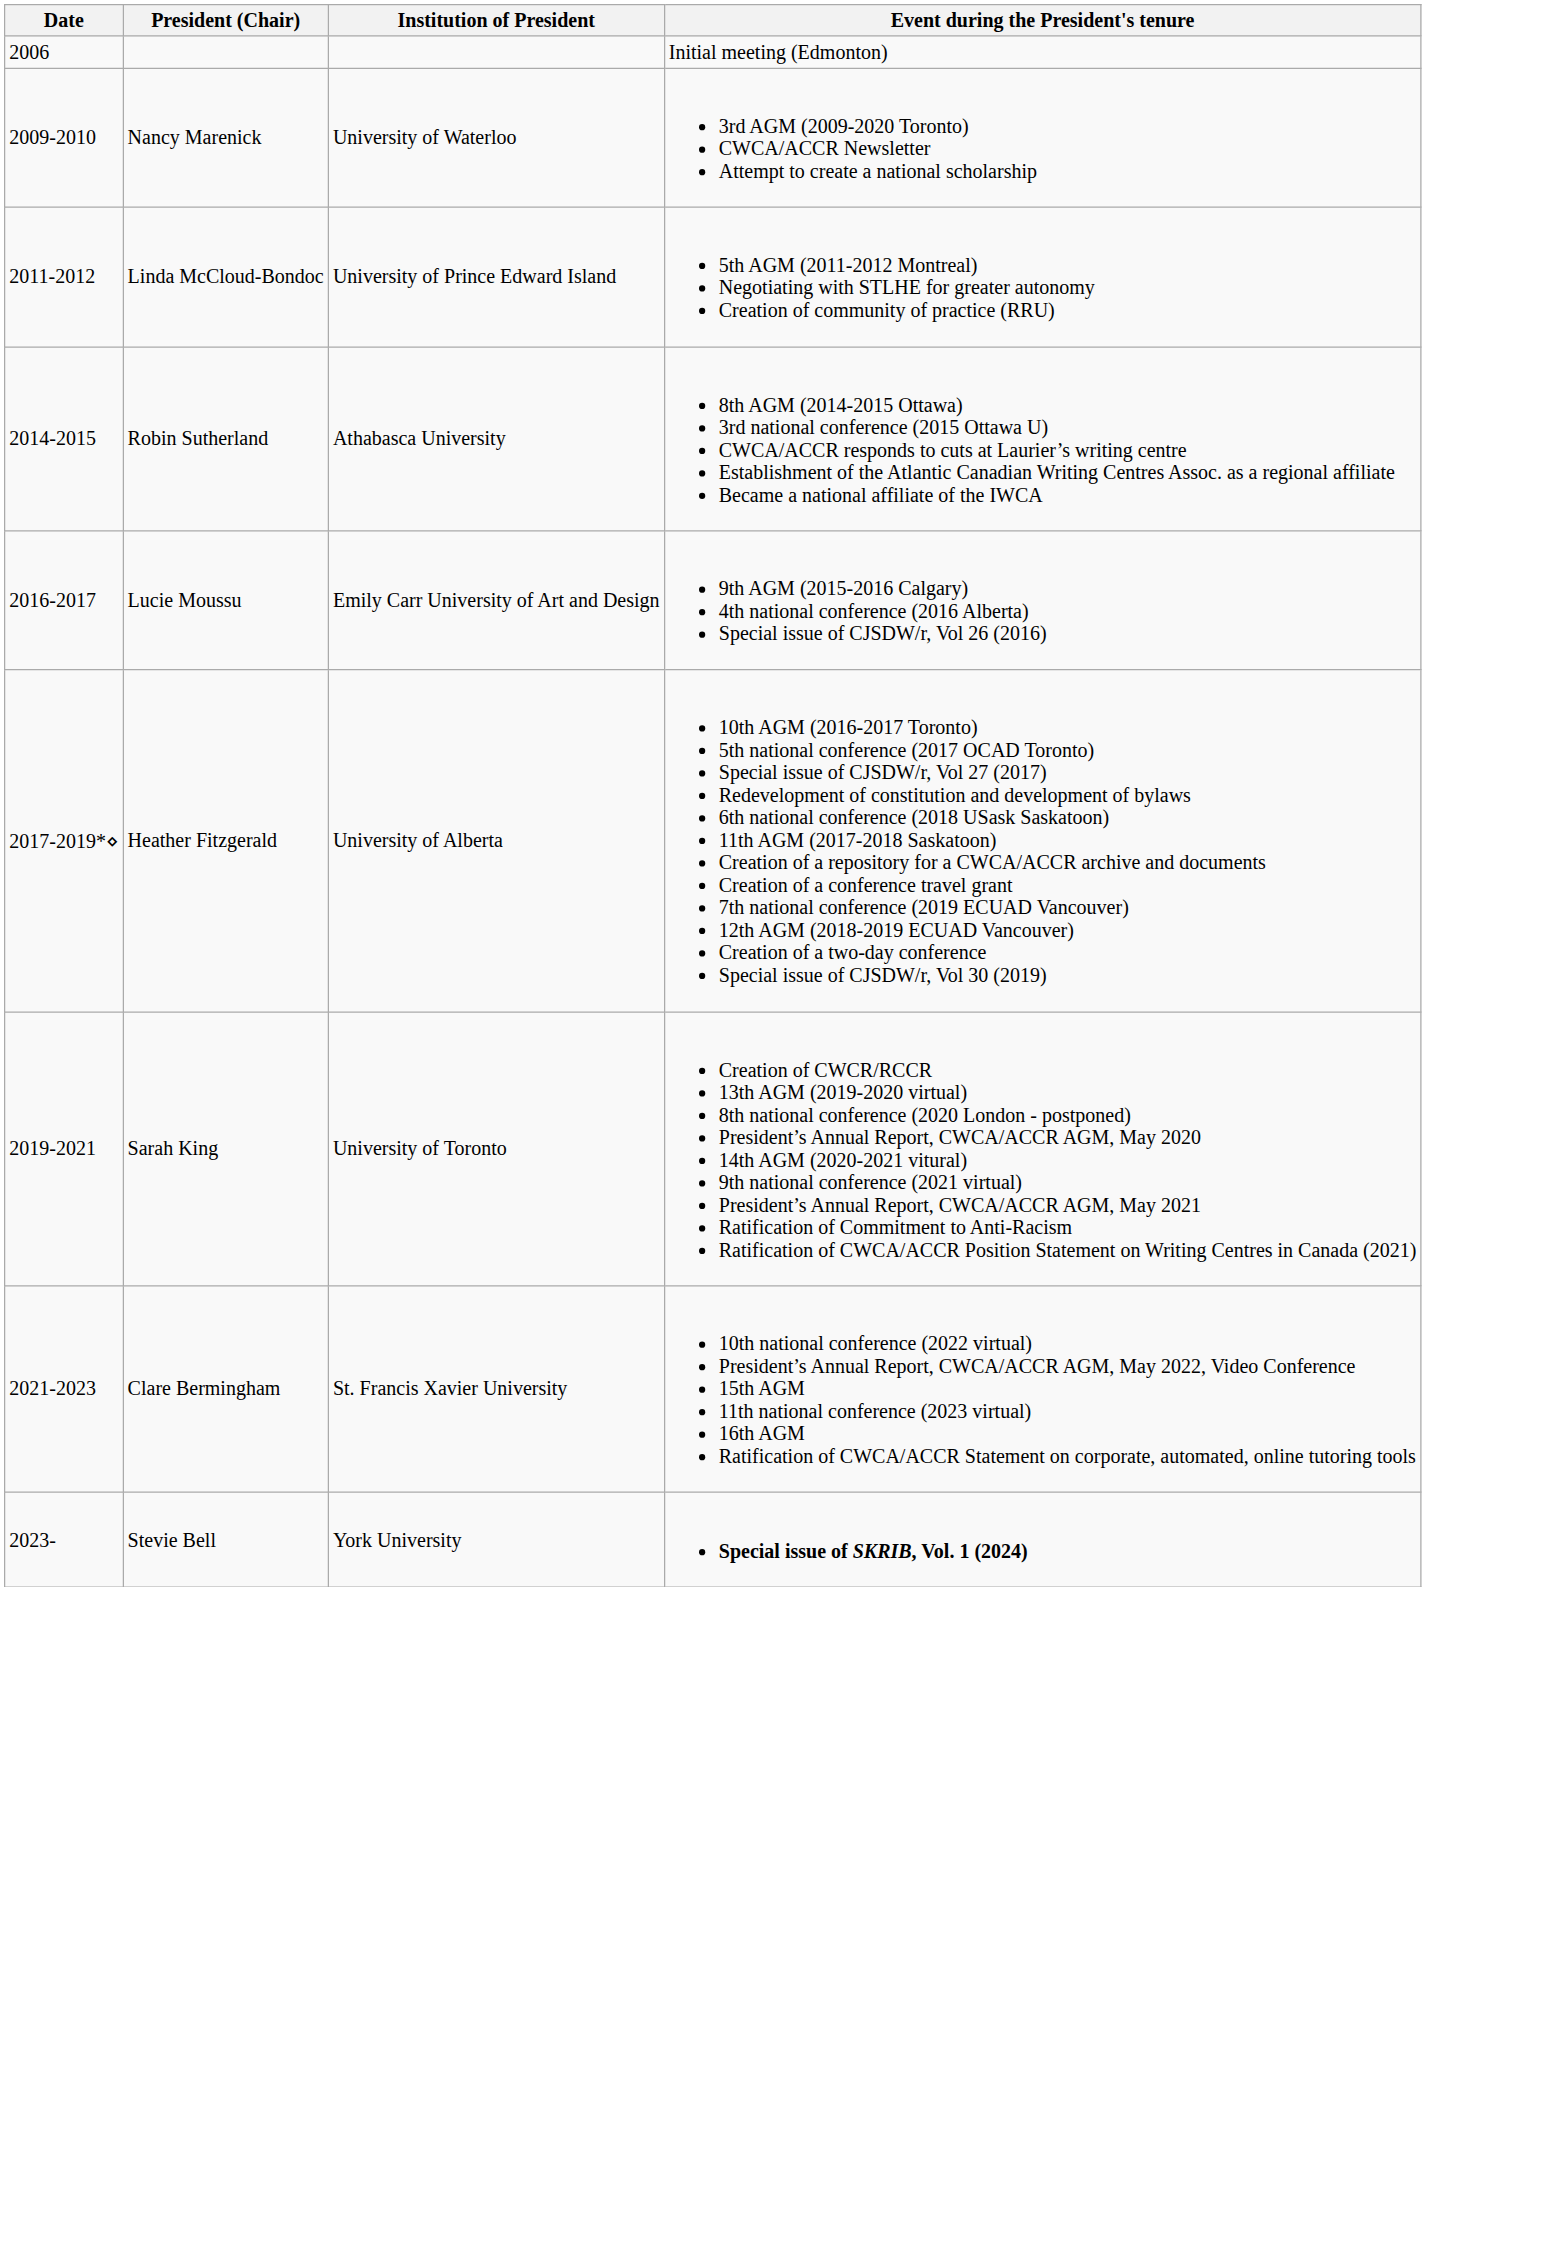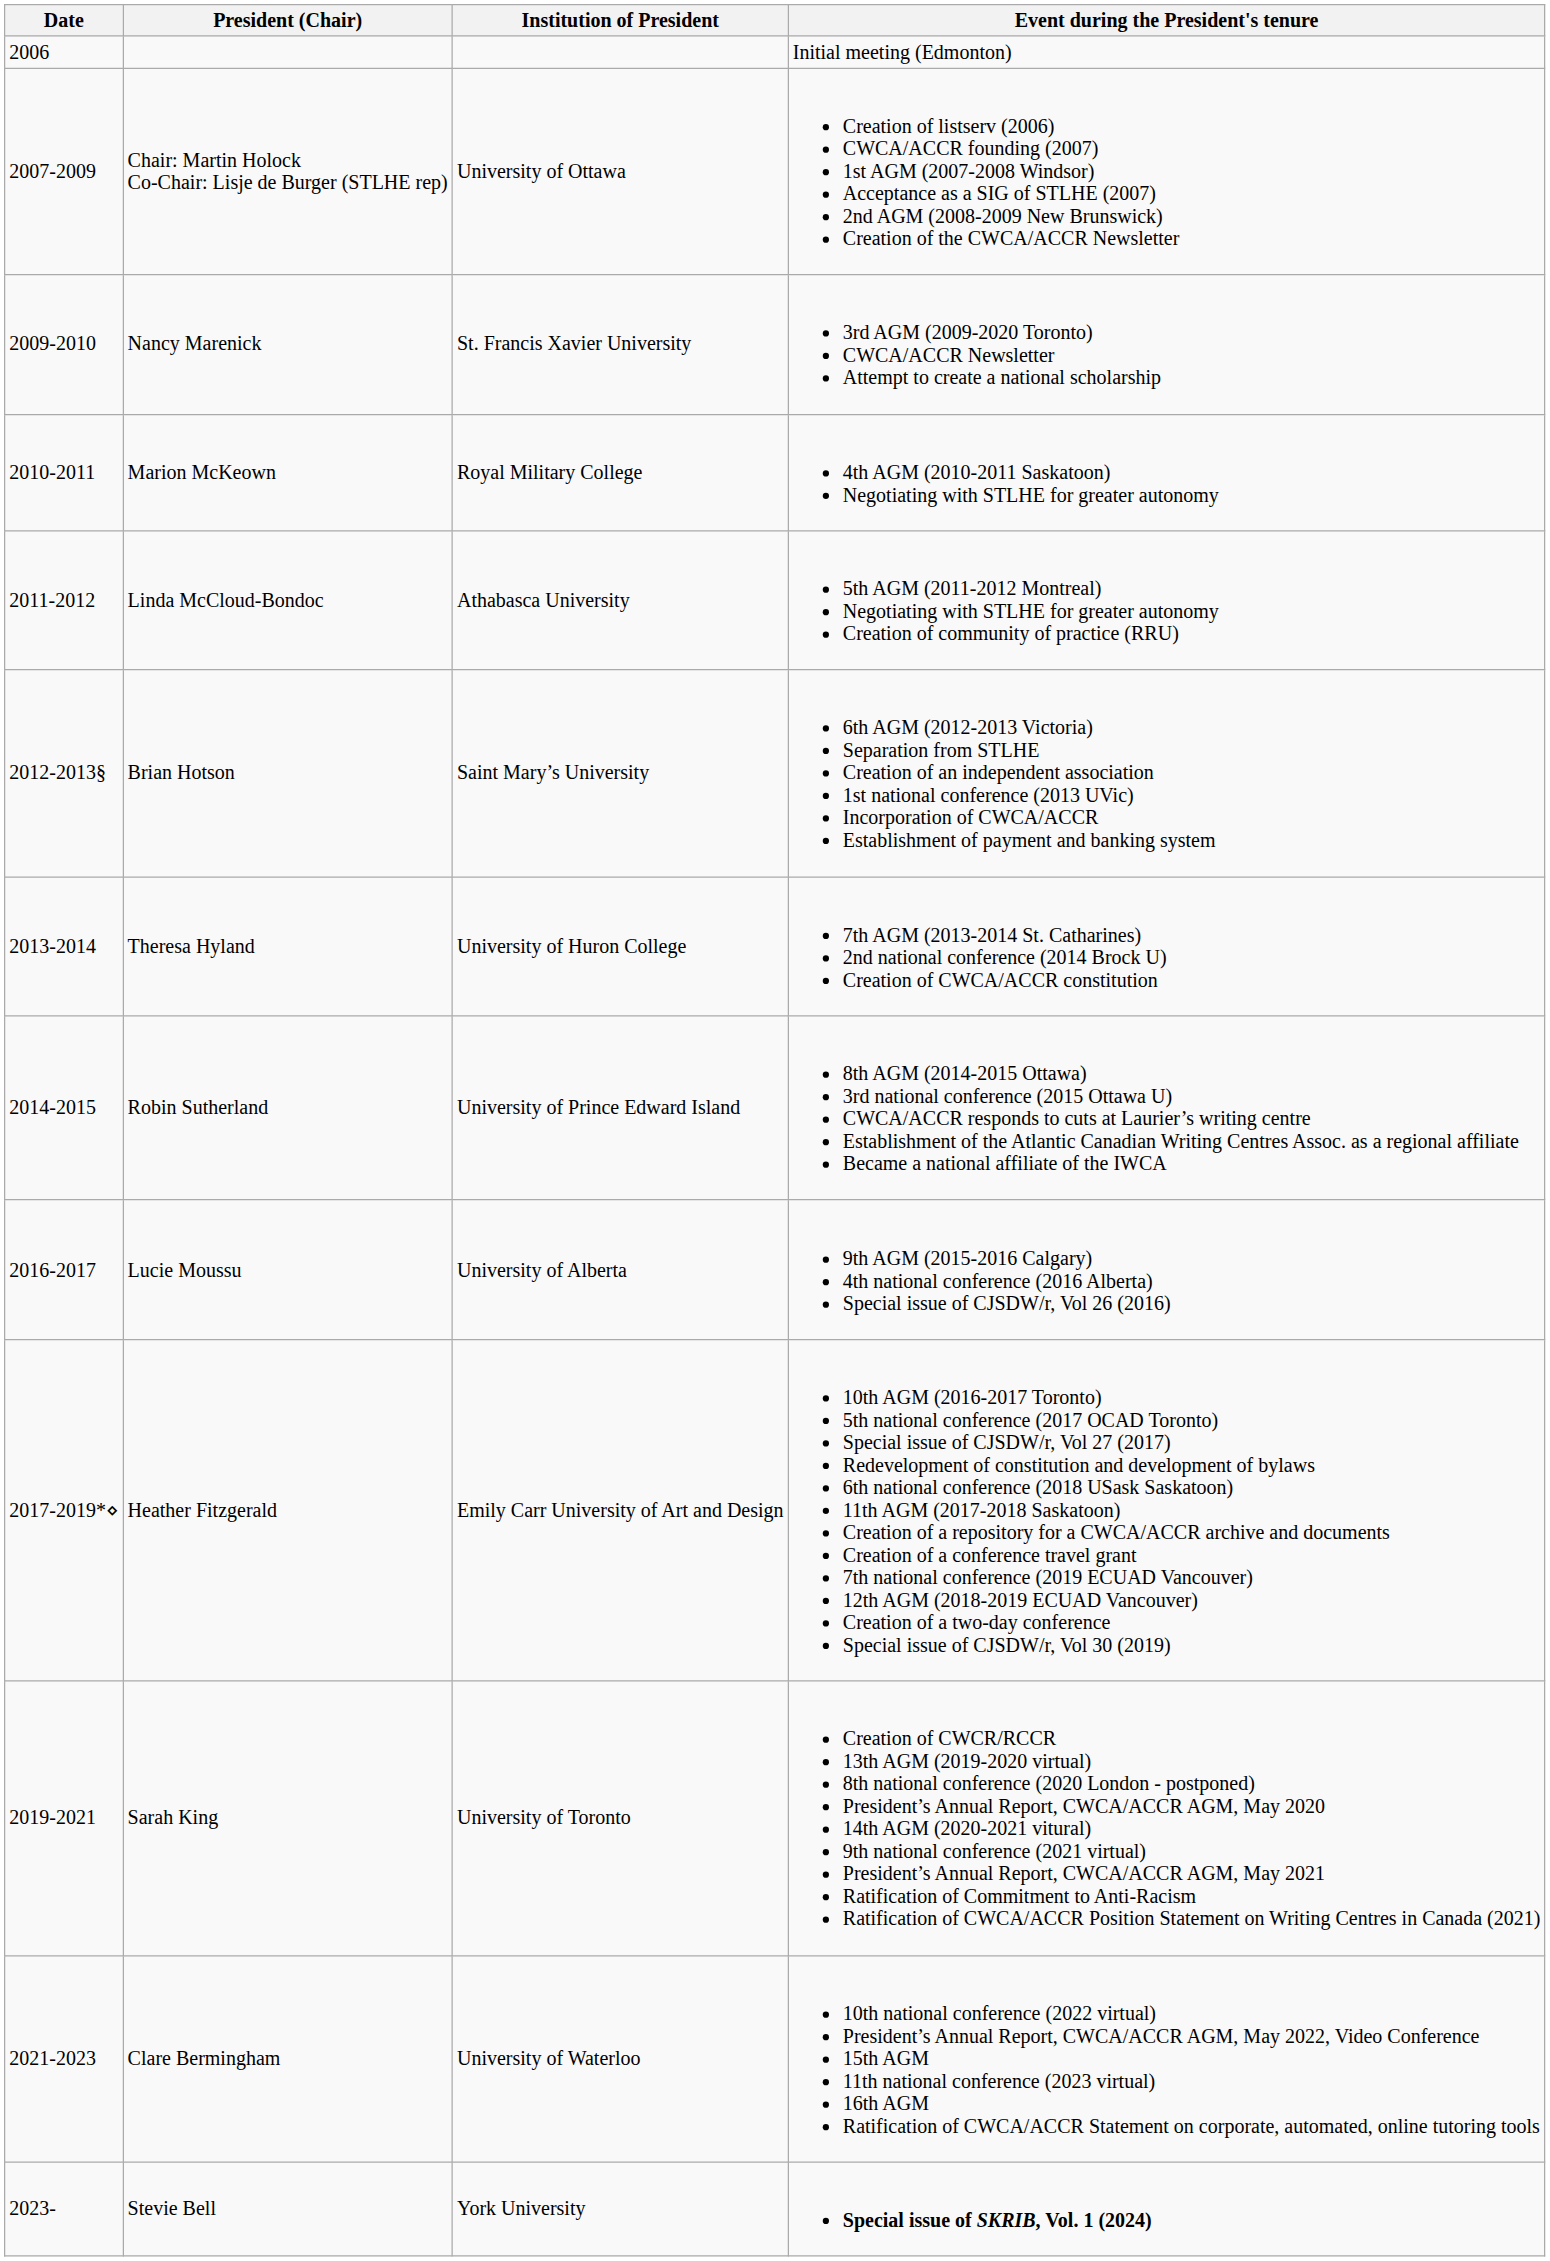 <table class="wikitable mw-collapsible mw-collapsed">
 <tr>
 <th>Date</th>
 <th>President (Chair)</th>
 <th>Institution of President</th>
 <th>Event during the President's tenure</th>
 </tr>
 <tr>
 <td>2006</td>
 <td></td>
 <td></td>
 <td>Initial meeting (Edmonton)</td>
 </tr>
 <tr>
+<td>2007-2009</td>
+<td>Chair: Martin Holock<br>Co-Chair: Lisje de Burger (STLHE rep)</td>
+<td>University of Ottawa</td>
+<td><br><ul><li>Creation of listserv (2006)</li><li>CWCA/ACCR founding (2007)</li><li>1st AGM (2007-2008 Windsor)</li><li>Acceptance as a SIG of STLHE (2007)</li><li>2nd AGM (2008-2009 New Brunswick)</li><li>Creation of the CWCA/ACCR Newsletter</li></ul></td>
+</tr>
+<tr>
 <td>2009-2010</td>
 <td>Nancy Marenick</td>
-<td>University of Waterloo</td>
+<td>St. Francis Xavier University</td>
 <td><br><ul><li>3rd AGM (2009-2020 Toronto)</li><li>CWCA/ACCR Newsletter</li><li>Attempt to create a national scholarship</li></ul></td>
+</tr>
+<tr>
+<td>2010-2011</td>
+<td>Marion McKeown</td>
+<td>Royal Military College</td>
+<td><br><ul><li>4th AGM (2010-2011 Saskatoon)</li><li>Negotiating with STLHE for greater autonomy</li></ul></td>
 </tr>
 <tr>
 <td>2011-2012</td>
 <td>Linda McCloud-Bondoc</td>
-<td>University of Prince Edward Island</td>
+<td>Athabasca University</td>
 <td><br><ul><li>5th AGM (2011-2012 Montreal)</li><li>Negotiating with STLHE for greater autonomy</li><li>Creation of community of practice (RRU)</li></ul></td>
+</tr>
+<tr>
+<td>2012-2013§</td>
+<td>Brian Hotson</td>
+<td>Saint Mary’s University</td>
+<td><br><ul><li>6th AGM (2012-2013 Victoria)</li><li>Separation from STLHE</li><li>Creation of an independent association</li><li>1st national conference (2013 UVic)</li><li>Incorporation of CWCA/ACCR</li><li>Establishment of payment and banking system</li></ul></td>
+</tr>
+<tr>
+<td>2013-2014</td>
+<td>Theresa Hyland</td>
+<td>University of Huron College</td>
+<td><br><ul><li>7th AGM (2013-2014 St. Catharines)</li><li>2nd national conference (2014 Brock U)</li><li>Creation of CWCA/ACCR constitution</li></ul></td>
 </tr>
 <tr>
 <td>2014-2015</td>
 <td>Robin Sutherland</td>
-<td>Athabasca University</td>
+<td>University of Prince Edward Island</td>
 <td><br><ul><li>8th AGM (2014-2015 Ottawa)</li><li>3rd national conference (2015 Ottawa U)</li><li>CWCA/ACCR responds to cuts at Laurier’s writing centre</li><li>Establishment of the Atlantic Canadian Writing Centres Assoc. as a regional affiliate</li><li>Became a national affiliate of the IWCA</li></ul></td>
 </tr>
 <tr>
 <td>2016-2017</td>
 <td>Lucie Moussu</td>
-<td>Emily Carr University of Art and Design</td>
+<td>University of Alberta</td>
 <td><br><ul><li>9th AGM (2015-2016 Calgary)</li><li>4th national conference (2016 Alberta)</li><li>Special issue of CJSDW/r, Vol 26 (2016)</li></ul></td>
 </tr>
 <tr>
 <td>2017-2019*⋄</td>
 <td>Heather Fitzgerald</td>
-<td>University of Alberta</td>
+<td>Emily Carr University of Art and Design</td>
 <td><br><ul><li>10th AGM (2016-2017 Toronto)</li><li>5th national conference (2017 OCAD Toronto)</li><li>Special issue of CJSDW/r, Vol 27 (2017)</li><li>Redevelopment of constitution and development of bylaws</li><li>6th national conference (2018 USask Saskatoon)</li><li>11th AGM (2017-2018 Saskatoon)</li><li>Creation of a repository for a CWCA/ACCR archive and documents</li><li>Creation of a conference travel grant</li><li>7th national conference (2019 ECUAD Vancouver)</li><li>12th AGM (2018-2019 ECUAD Vancouver)</li><li>Creation of a two-day conference</li><li>Special issue of CJSDW/r, Vol 30 (2019)</li></ul></td>
 </tr>
 <tr>
 <td>2019-2021</td>
 <td>Sarah King</td>
 <td>University of Toronto</td>
 <td><br><ul><li>Creation of CWCR/RCCR</li><li>13th AGM (2019-2020 virtual)</li><li>8th national conference (2020 London - postponed)</li><li>President’s Annual Report, CWCA/ACCR AGM, May 2020</li><li>14th AGM (2020-2021 vitural)</li><li>9th national conference (2021 virtual)</li><li>President’s Annual Report, CWCA/ACCR AGM, May 2021</li><li>Ratification of Commitment to Anti-Racism</li><li>Ratification of CWCA/ACCR Position Statement on Writing Centres in Canada (2021)</li></ul></td>
 </tr>
 <tr>
 <td>2021-2023</td>
 <td>Clare Bermingham</td>
-<td>St. Francis Xavier University</td>
+<td>University of Waterloo</td>
 <td><br><ul><li>10th national conference (2022 virtual)</li><li>President’s Annual Report, CWCA/ACCR AGM, May 2022, Video Conference</li><li>15th AGM</li><li>11th national conference (2023 virtual)</li><li>16th AGM</li><li>Ratification of CWCA/ACCR Statement on corporate, automated, online tutoring tools</li></ul></td>
 </tr>
 <tr>
 <td>2023-</td>
 <td>Stevie Bell</td>
 <td>York University</td>
 <td><strong><br><ul><li>Special issue of <em>SKRIB</em>, Vol. 1 (2024)</li></ul></strong></td>
 </tr>
 </table>
